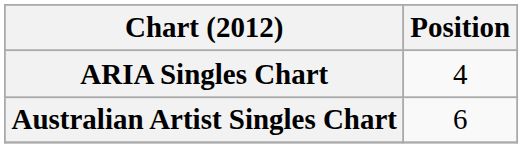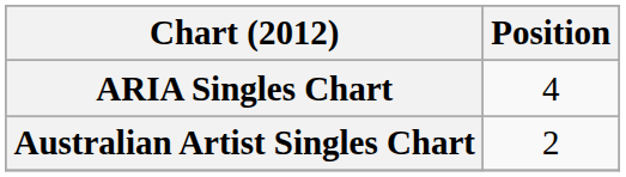 <table class="wikitable sortable plainrowheaders" style="text-align:center">
 <tr>
 <th scope="col">Chart (2012)</th>
 <th scope="col">Position</th>
 </tr>
 <tr>
 <th scope="row">ARIA Singles Chart</th>
 <td>4</td>
 </tr>
 <tr>
 <th scope="row">Australian Artist Singles Chart</th>
-<td>6</td>
+<td>2</td>
 </tr>
 <tr>
 </tr>
 </table>
